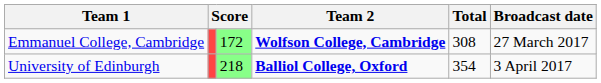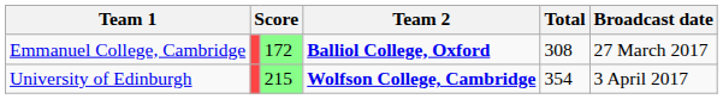 <table class="wikitable">
 <tr>
 <th>Team 1</th>
 <th colspan="2">Score</th>
 <th>Team 2</th>
 <th>Total</th>
 <th>Broadcast date</th>
 </tr>
 <tr>
 <td><a href='#'>Emmanuel College, Cambridge</a></td>
 <td style="background:#f44;"></td>
 <td style="background:#88ff88">172</td>
-<td><strong><a href='#'>Wolfson College, Cambridge</a></strong></td>
+<td><strong><a href='#'>Balliol College, Oxford</a></strong></td>
 <td>308</td>
 <td>27 March 2017</td>
 </tr>
 <tr>
 <td><a href='#'>University of Edinburgh</a></td>
 <td style="background:#f44;"></td>
-<td style="background:#88ff88">218</td>
-<td><strong><a href='#'>Balliol College, Oxford</a></strong></td>
+<td style="background:#88ff88">215</td>
+<td><strong><a href='#'>Wolfson College, Cambridge</a></strong></td>
 <td>354</td>
 <td>3 April 2017</td>
 </tr>
 </table>
